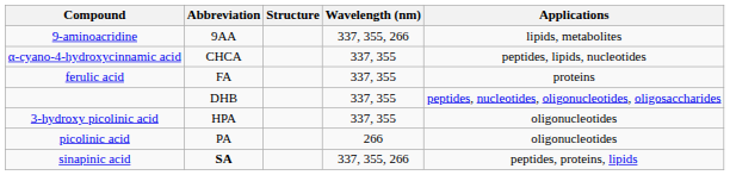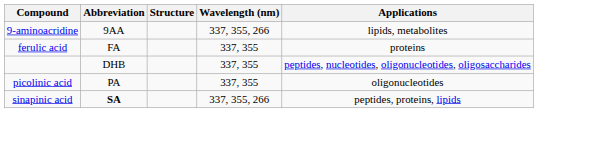 <table class="wikitable sortable"  style="text-align: center; border-spacing: 5px; border: 1px solid darkgray;">
 <tr>
 <th>Compound</th>
 <th>Abbreviation</th>
 <th>Structure</th>
 <th>Wavelength (nm)</th>
 <th>Applications</th>
 </tr>
 <tr>
 <td><a href='#'>9-aminoacridine</a></td>
 <td>9AA</td>
 <td></td>
 <td>337, 355, 266</td>
 <td>lipids, metabolites</td>
 </tr>
 <tr>
-<td><a href='#'>α-cyano-4-hydroxycinnamic acid</a></td>
-<td>CHCA</td>
-<td></td>
-<td>337, 355</td>
-<td>peptides, lipids, nucleotides</td>
-</tr>
-<tr>
 <td><a href='#'>ferulic acid</a></td>
 <td>FA</td>
 <td></td>
 <td>337, 355</td>
 <td>proteins</td>
 </tr>
 <tr>
 <td></td>
 <td>DHB</td>
 <td></td>
 <td>337, 355</td>
 <td><a href='#'>peptides</a>, <a href='#'>nucleotides</a>, <a href='#'>oligonucleotides</a>, <a href='#'>oligosaccharides</a></td>
 </tr>
 <tr>
-<td><a href='#'>3-hydroxy picolinic acid</a></td>
-<td>HPA</td>
-<td></td>
-<td>337, 355</td>
-<td>oligonucleotides</td>
-</tr>
-<tr>
 <td><a href='#'>picolinic acid</a></td>
 <td>PA</td>
 <td></td>
-<td>266</td>
+<td>337, 355</td>
 <td>oligonucleotides</td>
 </tr>
 <tr>
 <td><a href='#'>sinapinic acid</a></td>
 <td><strong>SA</strong></td>
 <td></td>
 <td>337, 355, 266</td>
 <td>peptides, proteins, <a href='#'>lipids</a></td>
 </tr>
 </table>
